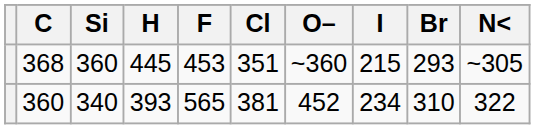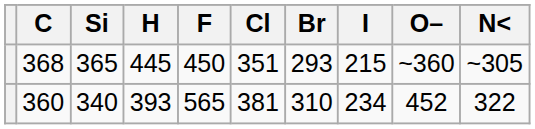 <table class="wikitable" style="float:right; margin-top:0; margin-left:1em; text-align:center; font-size:10pt; line-height:11pt; width:25%;">
 <tr>
 <th></th>
 <th>C</th>
 <th>Si</th>
 <th>H</th>
 <th>F</th>
 <th>Cl</th>
+<th>Br</th>
+<th>I</th>
 <th>O–</th>
-<th>I</th>
-<th>Br</th>
 <th>N<</th>
 </tr>
 <tr>
 <th></th>
 <td>368</td>
-<td>360</td>
+<td>365</td>
 <td>445</td>
-<td>453</td>
+<td>450</td>
 <td>351</td>
+<td>293</td>
+<td>215</td>
 <td>~360</td>
-<td>215</td>
-<td>293</td>
 <td>~305</td>
 </tr>
 <tr>
 <th></th>
 <td>360</td>
 <td>340</td>
 <td>393</td>
 <td>565</td>
 <td>381</td>
+<td>310</td>
+<td>234</td>
 <td>452</td>
-<td>234</td>
-<td>310</td>
 <td>322</td>
 </tr>
 </table>
